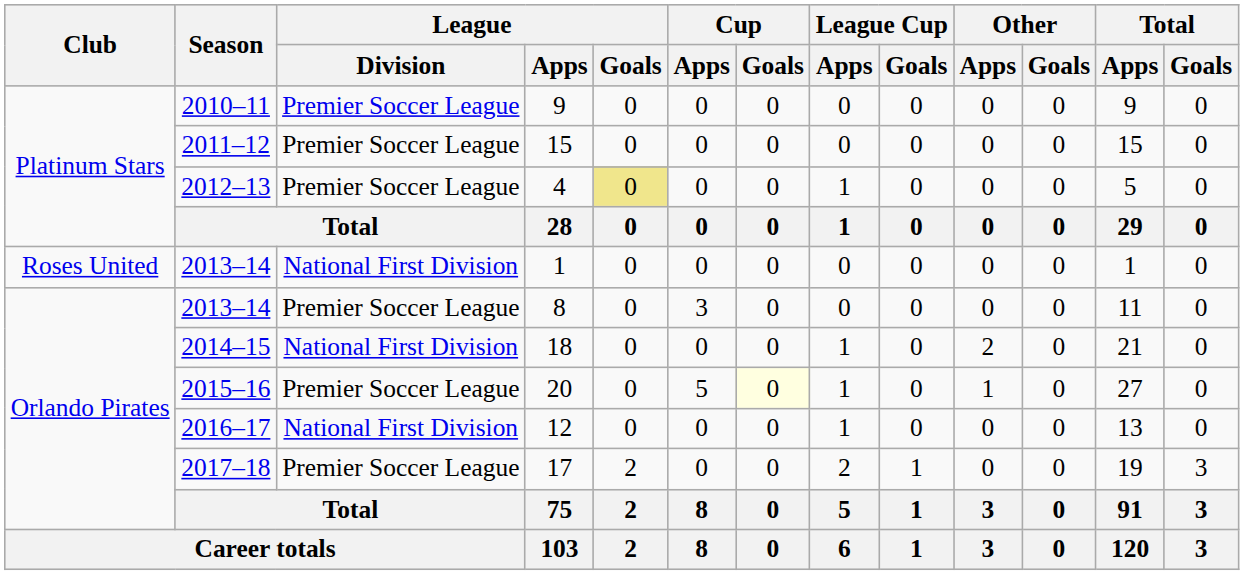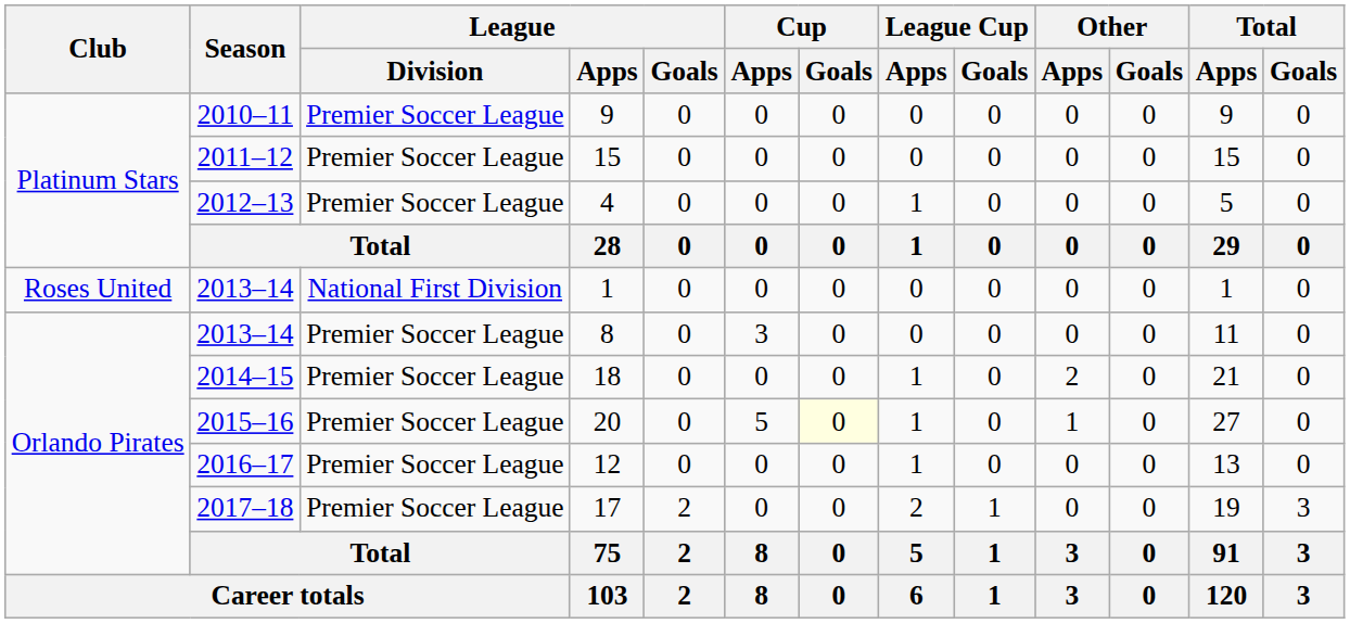 <table class="wikitable" style="text-align: center">
 <tr>
 <th rowspan="2">Club</th>
 <th rowspan="2">Season</th>
 <th colspan="3">League</th>
 <th colspan="2">Cup</th>
 <th colspan="2">League Cup</th>
 <th colspan="2">Other</th>
 <th colspan="2">Total</th>
 </tr>
 <tr>
 <th>Division</th>
 <th>Apps</th>
 <th>Goals</th>
 <th>Apps</th>
 <th>Goals</th>
 <th>Apps</th>
 <th>Goals</th>
 <th>Apps</th>
 <th>Goals</th>
 <th>Apps</th>
 <th>Goals</th>
 </tr>
 <tr>
 <td rowspan="4"><a href='#'>Platinum Stars</a></td>
 <td><a href='#'>2010–11</a></td>
 <td><a href='#'>Premier Soccer League</a></td>
 <td>9</td>
 <td>0</td>
 <td>0</td>
 <td>0</td>
 <td>0</td>
 <td>0</td>
 <td>0</td>
 <td>0</td>
 <td>9</td>
 <td>0</td>
 </tr>
 <tr>
 <td><a href='#'>2011–12</a></td>
 <td>Premier Soccer League</td>
 <td>15</td>
 <td>0</td>
 <td>0</td>
 <td>0</td>
 <td>0</td>
 <td>0</td>
 <td>0</td>
 <td>0</td>
 <td>15</td>
 <td>0</td>
 </tr>
 <tr>
 <td><a href='#'>2012–13</a></td>
 <td>Premier Soccer League</td>
 <td>4</td>
-<td style="background: khaki;">0</td>
+<td>0</td>
 <td>0</td>
 <td>0</td>
 <td>1</td>
 <td>0</td>
 <td>0</td>
 <td>0</td>
 <td>5</td>
 <td>0</td>
 </tr>
 <tr>
 <th colspan="2">Total</th>
 <th>28</th>
 <th>0</th>
 <th>0</th>
 <th>0</th>
 <th>1</th>
 <th>0</th>
 <th>0</th>
 <th>0</th>
 <th>29</th>
 <th>0</th>
 </tr>
 <tr>
 <td><a href='#'>Roses United</a></td>
 <td><a href='#'>2013–14</a></td>
 <td><a href='#'>National First Division</a></td>
 <td>1</td>
 <td>0</td>
 <td>0</td>
 <td>0</td>
 <td>0</td>
 <td>0</td>
 <td>0</td>
 <td>0</td>
 <td>1</td>
 <td>0</td>
 </tr>
 <tr>
 <td rowspan="6"><a href='#'>Orlando Pirates</a></td>
 <td><a href='#'>2013–14</a></td>
 <td>Premier Soccer League</td>
 <td>8</td>
 <td>0</td>
 <td>3</td>
 <td>0</td>
 <td>0</td>
 <td>0</td>
 <td>0</td>
 <td>0</td>
 <td>11</td>
 <td>0</td>
 </tr>
 <tr>
 <td><a href='#'>2014–15</a></td>
-<td><a href='#'>National First Division</a></td>
+<td>Premier Soccer League</td>
 <td>18</td>
 <td>0</td>
 <td>0</td>
 <td>0</td>
 <td>1</td>
 <td>0</td>
 <td>2</td>
 <td>0</td>
 <td>21</td>
 <td>0</td>
 </tr>
 <tr>
 <td><a href='#'>2015–16</a></td>
 <td>Premier Soccer League</td>
 <td>20</td>
 <td>0</td>
 <td>5</td>
 <td style="background: lightyellow;">0</td>
 <td>1</td>
 <td>0</td>
 <td>1</td>
 <td>0</td>
 <td>27</td>
 <td>0</td>
 </tr>
 <tr>
 <td><a href='#'>2016–17</a></td>
-<td><a href='#'>National First Division</a></td>
+<td>Premier Soccer League</td>
 <td>12</td>
 <td>0</td>
 <td>0</td>
 <td>0</td>
 <td>1</td>
 <td>0</td>
 <td>0</td>
 <td>0</td>
 <td>13</td>
 <td>0</td>
 </tr>
 <tr>
 <td><a href='#'>2017–18</a></td>
 <td>Premier Soccer League</td>
 <td>17</td>
 <td>2</td>
 <td>0</td>
 <td>0</td>
 <td>2</td>
 <td>1</td>
 <td>0</td>
 <td>0</td>
 <td>19</td>
 <td>3</td>
 </tr>
 <tr>
 <th colspan="2">Total</th>
 <th>75</th>
 <th>2</th>
 <th>8</th>
 <th>0</th>
 <th>5</th>
 <th>1</th>
 <th>3</th>
 <th>0</th>
 <th>91</th>
 <th>3</th>
 </tr>
 <tr>
 <th colspan="3">Career totals</th>
 <th>103</th>
 <th>2</th>
 <th>8</th>
 <th>0</th>
 <th>6</th>
 <th>1</th>
 <th>3</th>
 <th>0</th>
 <th>120</th>
 <th>3</th>
 </tr>
 </table>
